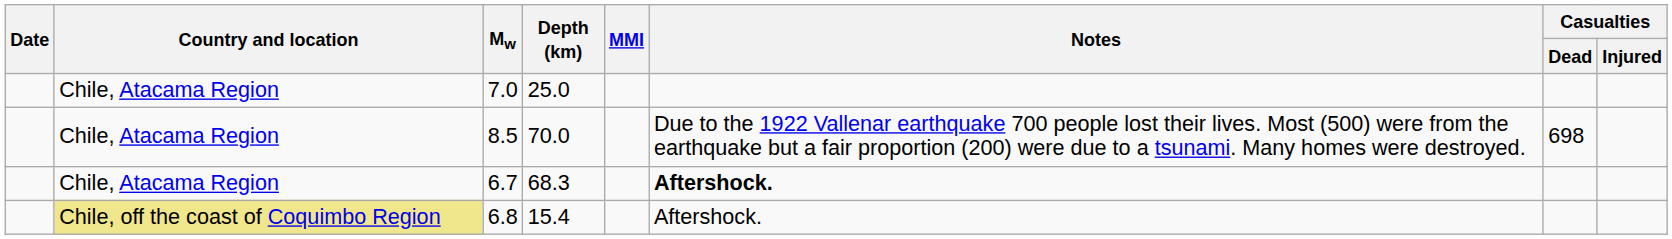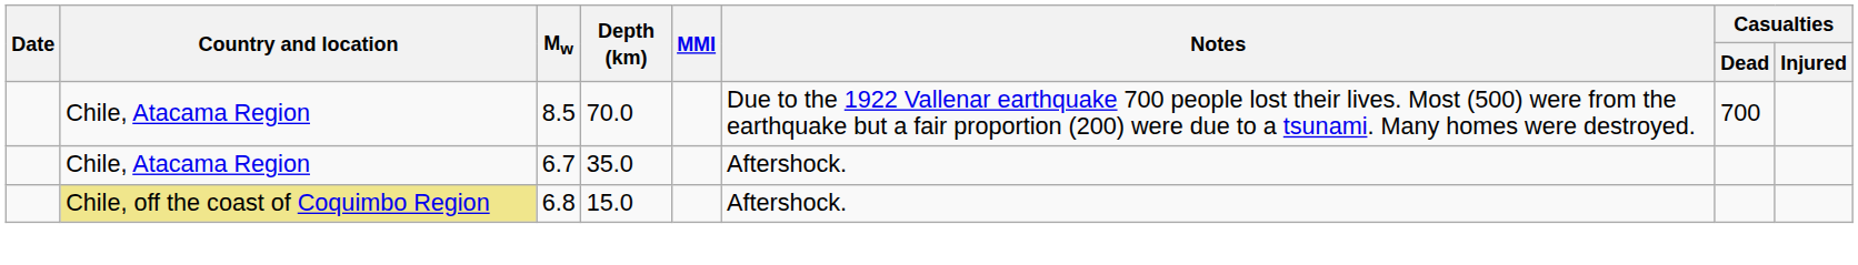 <table class="wikitable sortable sort-under" style="border:1px black; margin-left:1em;">
 <tr>
 <th rowspan="2"><small>Date</small></th>
 <th rowspan="2" style="width: 310px"><small>Country and location</small></th>
 <th rowspan="2"><small>M<sub>w</sub></small></th>
 <th rowspan="2"><small>Depth (km)</small></th>
 <th rowspan="2"><small><a href='#'>MMI</a></small></th>
 <th rowspan="2" class="unsortable"><small>Notes</small></th>
 <th colspan="2"><small>Casualties</small></th>
 </tr>
 <tr>
 <th><small>Dead</small></th>
 <th><small>Injured</small></th>
 </tr>
 <tr>
 <td></td>
 <td>Chile, <a href='#'>Atacama Region</a></td>
-<td>7.0</td>
-<td>25.0</td>
-<td></td>
-<td></td>
-<td></td>
-<td></td>
-</tr>
-<tr>
-<td></td>
-<td>Chile, <a href='#'>Atacama Region</a></td>
 <td>8.5</td>
 <td>70.0</td>
 <td></td>
 <td>Due to the <a href='#'>1922 Vallenar earthquake</a> 700 people lost their lives. Most (500) were from the earthquake but a fair proportion (200) were due to a <a href='#'>tsunami</a>. Many homes were destroyed.</td>
-<td>698</td>
+<td>700</td>
 <td></td>
 </tr>
 <tr>
 <td></td>
 <td>Chile, <a href='#'>Atacama Region</a></td>
 <td>6.7</td>
-<td>68.3</td>
+<td>35.0</td>
 <td></td>
-<td><strong>Aftershock.</strong></td>
+<td>Aftershock.</td>
 <td></td>
 <td></td>
 </tr>
 <tr>
 <td></td>
 <td style="background: khaki;">Chile, off the coast of <a href='#'>Coquimbo Region</a></td>
 <td>6.8</td>
-<td>15.4</td>
+<td>15.0</td>
 <td></td>
 <td>Aftershock.</td>
 <td></td>
 <td></td>
 </tr>
 </table>
